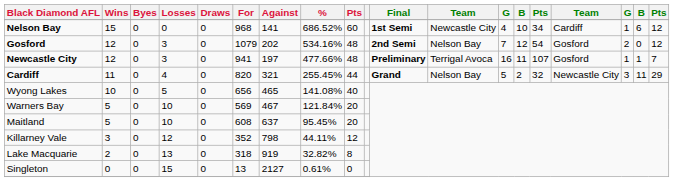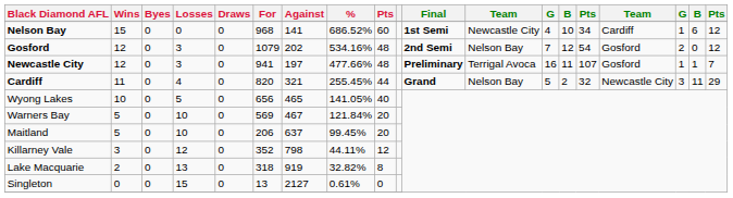 <table style="font-size: 85%; text-align: left;" class="wikitable">
 <tr>
 <th style="color:crimson">Black Diamond AFL</th>
 <th style="color:crimson">Wins</th>
 <th style="color:crimson">Byes</th>
 <th style="color:crimson">Losses</th>
 <th style="color:crimson">Draws</th>
 <th style="color:crimson">For</th>
 <th style="color:crimson">Against</th>
 <th style="color:crimson">%</th>
 <th style="color:crimson">Pts</th>
 <th></th>
 <th style="color:green">Final</th>
 <th style="color:green">Team</th>
 <th style="color:green">G</th>
 <th style="color:green">B</th>
 <th style="color:green">Pts</th>
 <th style="color:green">Team</th>
 <th style="color:green">G</th>
 <th style="color:green">B</th>
 <th style="color:green">Pts</th>
 </tr>
 <tr>
 </tr>
 <tr>
 </tr>
 <tr>
 <td><strong>	Nelson Bay	</strong></td>
 <td>15</td>
 <td>0</td>
 <td>0</td>
 <td>0</td>
 <td>968</td>
 <td>141</td>
 <td>686.52%</td>
 <td>60</td>
 <td></td>
 <td><strong>1st Semi</strong></td>
 <td>Newcastle City</td>
 <td>4</td>
 <td>10</td>
 <td>34</td>
 <td>Cardiff</td>
 <td>1</td>
 <td>6</td>
 <td>12</td>
 </tr>
 <tr>
 <td><strong>	Gosford	</strong></td>
 <td>12</td>
 <td>0</td>
 <td>3</td>
 <td>0</td>
 <td>1079</td>
 <td>202</td>
 <td>534.16%</td>
 <td>48</td>
 <td></td>
 <td><strong>2nd Semi</strong></td>
 <td>Nelson Bay</td>
 <td>7</td>
 <td>12</td>
 <td>54</td>
 <td>Gosford</td>
 <td>2</td>
 <td>0</td>
 <td>12</td>
 </tr>
 <tr>
 <td><strong>	Newcastle City	</strong></td>
 <td>12</td>
 <td>0</td>
 <td>3</td>
 <td>0</td>
 <td>941</td>
 <td>197</td>
 <td>477.66%</td>
 <td>48</td>
 <td></td>
 <td><strong>Preliminary</strong></td>
 <td>Terrigal Avoca</td>
 <td>16</td>
 <td>11</td>
 <td>107</td>
 <td>Gosford</td>
 <td>1</td>
 <td>1</td>
 <td>7</td>
 </tr>
 <tr>
 <td><strong>	Cardiff	</strong></td>
 <td>11</td>
 <td>0</td>
 <td>4</td>
 <td>0</td>
 <td>820</td>
 <td>321</td>
 <td>255.45%</td>
 <td>44</td>
 <td></td>
 <td><strong>Grand</strong></td>
 <td>Nelson Bay</td>
 <td>5</td>
 <td>2</td>
 <td>32</td>
 <td>Newcastle City</td>
 <td>3</td>
 <td>11</td>
 <td>29</td>
 </tr>
 <tr>
 <td>Wyong Lakes</td>
 <td>10</td>
 <td>0</td>
 <td>5</td>
 <td>0</td>
 <td>656</td>
 <td>465</td>
-<td>141.08%</td>
+<td>141.05%</td>
 <td>40</td>
 <td></td>
 </tr>
 <tr>
 <td>Warners Bay</td>
 <td>5</td>
 <td>0</td>
 <td>10</td>
 <td>0</td>
 <td>569</td>
 <td>467</td>
 <td>121.84%</td>
 <td>20</td>
 <td></td>
 </tr>
 <tr>
 <td>Maitland</td>
 <td>5</td>
 <td>0</td>
 <td>10</td>
 <td>0</td>
-<td>608</td>
+<td>206</td>
 <td>637</td>
-<td>95.45%</td>
+<td>99.45%</td>
 <td>20</td>
 <td></td>
 </tr>
 <tr>
 <td>Killarney Vale</td>
 <td>3</td>
 <td>0</td>
 <td>12</td>
 <td>0</td>
 <td>352</td>
 <td>798</td>
 <td>44.11%</td>
 <td>12</td>
 <td></td>
 </tr>
 <tr>
 <td>Lake Macquarie</td>
 <td>2</td>
 <td>0</td>
 <td>13</td>
 <td>0</td>
 <td>318</td>
 <td>919</td>
 <td>32.82%</td>
 <td>8</td>
 <td></td>
 </tr>
 <tr>
 <td>Singleton</td>
 <td>0</td>
 <td>0</td>
 <td>15</td>
 <td>0</td>
 <td>13</td>
 <td>2127</td>
 <td>0.61%</td>
 <td>0</td>
 <td></td>
 </tr>
 <tr>
 </tr>
 </table>
